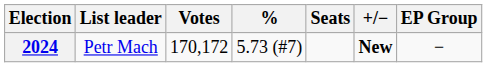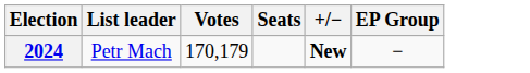 <table class="wikitable" style=text-align:center;">
 <tr>
 <th>Election</th>
 <th>List leader</th>
 <th>Votes</th>
-<th>%</th>
 <th>Seats</th>
 <th>+/−</th>
 <th>EP Group</th>
 </tr>
 <tr>
 <th><a href='#'>2024</a></th>
 <td><a href='#'>Petr Mach</a></td>
-<td>170,172</td>
-<td>5.73 (#7)</td>
+<td>170,179</td>
 <td></td>
 <td><strong>New</strong></td>
 <td>−</td>
 </tr>
 </table>
